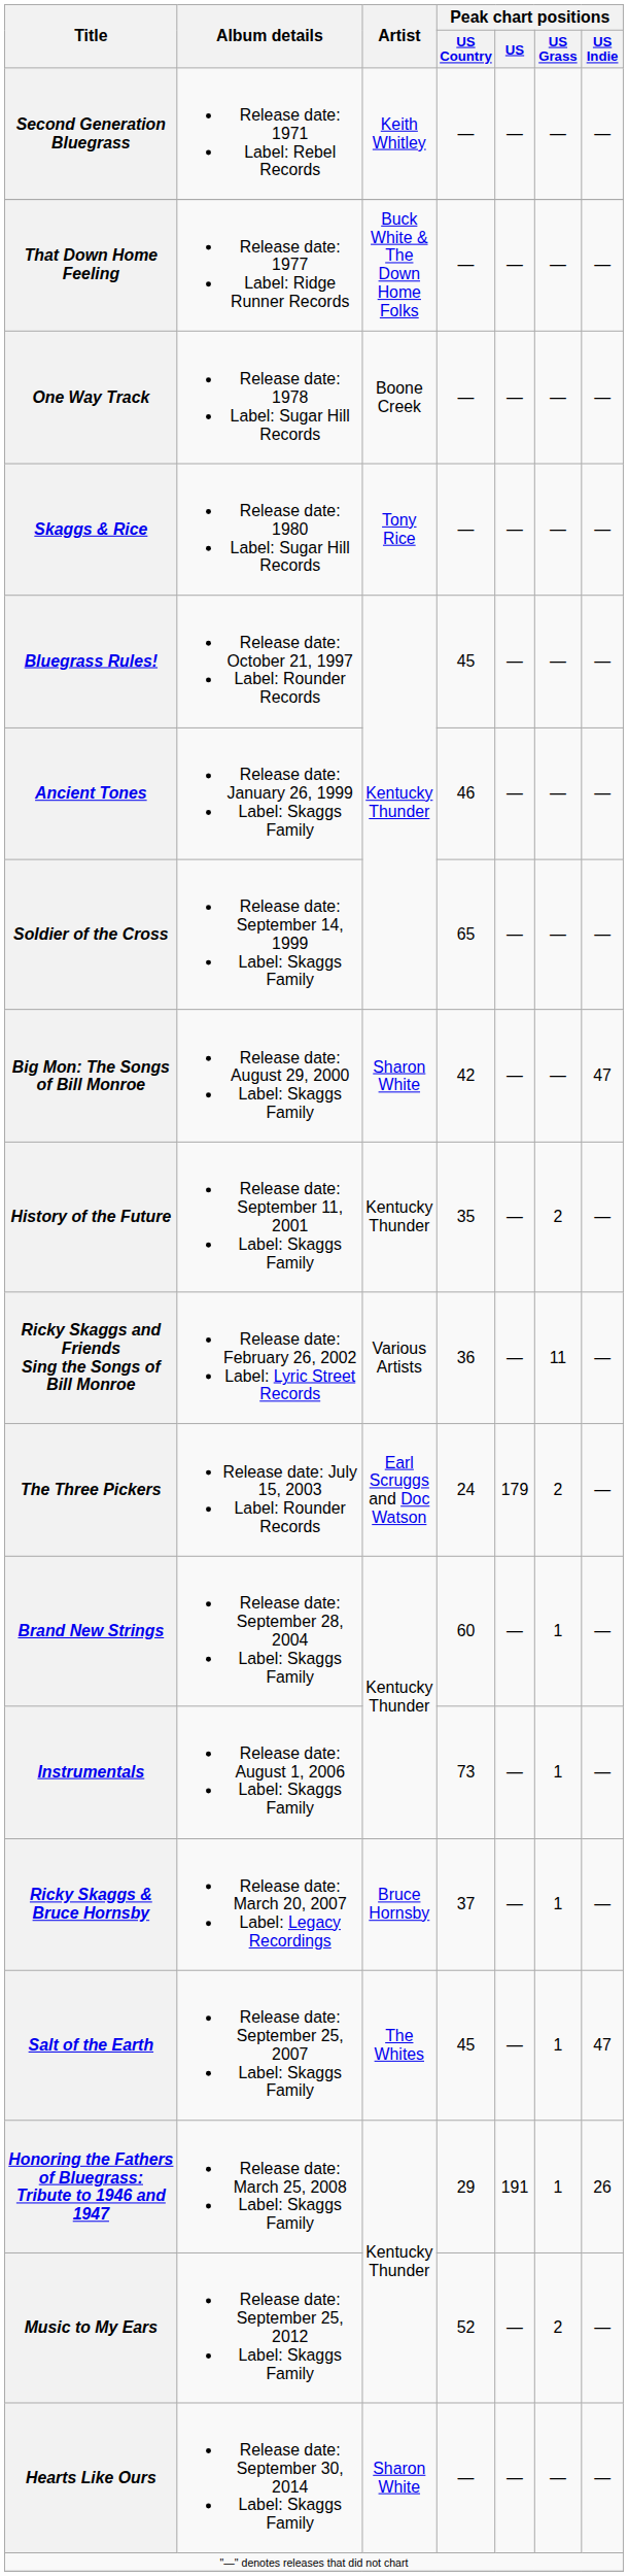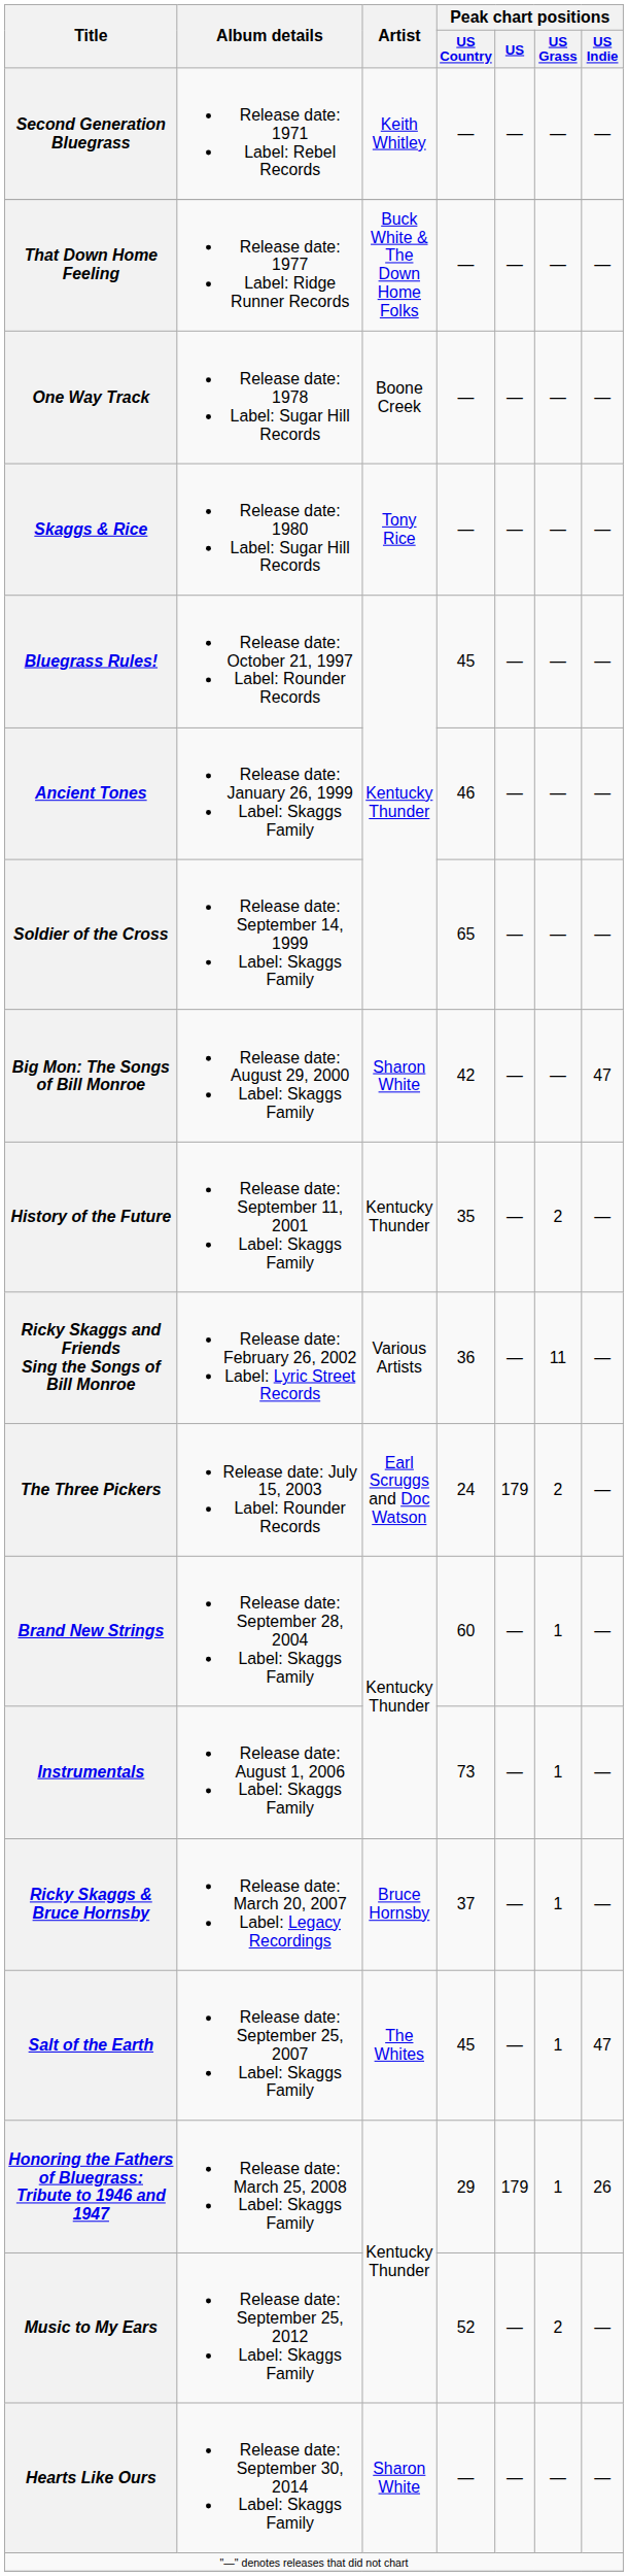 <table class="wikitable plainrowheaders" style="text-align:center;">
 <tr>
 <th rowspan="2" style="width:20em;">Title</th>
 <th rowspan="2" style="width:20em;">Album details</th>
 <th rowspan="2">Artist</th>
 <th colspan="4">Peak chart positions</th>
 </tr>
 <tr style="font-size:smaller;">
 <th width="45"><a href='#'>US Country</a></th>
 <th width="45"><a href='#'>US</a></th>
 <th width="45"><a href='#'>US Grass</a></th>
 <th width="45"><a href='#'>US Indie</a></th>
 </tr>
 <tr>
 <th scope="row"><em>Second Generation Bluegrass</em></th>
 <td><br><ul><li>Release date: 1971</li><li>Label: Rebel Records</li></ul></td>
 <td><a href='#'>Keith Whitley</a></td>
 <td>—</td>
 <td>—</td>
 <td>—</td>
 <td>—</td>
 </tr>
 <tr>
 </tr>
 <tr>
 <th scope="row"><em>That Down Home Feeling</em></th>
 <td><br><ul><li>Release date: 1977</li><li>Label: Ridge Runner Records</li></ul></td>
 <td><a href='#'>Buck White & The Down Home Folks</a></td>
 <td>—</td>
 <td>—</td>
 <td>—</td>
 <td>—</td>
 </tr>
 <tr>
 <th scope="row"><em>One Way Track</em></th>
 <td><br><ul><li>Release date: 1978</li><li>Label: Sugar Hill Records</li></ul></td>
 <td>Boone Creek</td>
 <td>—</td>
 <td>—</td>
 <td>—</td>
 <td>—</td>
 </tr>
 <tr>
 <th scope="row"><em><a href='#'>Skaggs & Rice</a></em></th>
 <td><br><ul><li>Release date: 1980</li><li>Label: Sugar Hill Records</li></ul></td>
 <td><a href='#'>Tony Rice</a></td>
 <td>—</td>
 <td>—</td>
 <td>—</td>
 <td>—</td>
 </tr>
 <tr>
 <th scope="row"><em><a href='#'>Bluegrass Rules!</a></em></th>
 <td><br><ul><li>Release date: October 21, 1997</li><li>Label: Rounder Records</li></ul></td>
 <td rowspan="3"><a href='#'>Kentucky Thunder</a></td>
 <td>45</td>
 <td>—</td>
 <td>—</td>
 <td>—</td>
 </tr>
 <tr>
 <th scope="row"><em><a href='#'>Ancient Tones</a></em></th>
 <td><br><ul><li>Release date: January 26, 1999</li><li>Label: Skaggs Family</li></ul></td>
 <td>46</td>
 <td>—</td>
 <td>—</td>
 <td>—</td>
 </tr>
 <tr>
 <th scope="row"><em>Soldier of the Cross</em></th>
 <td><br><ul><li>Release date: September 14, 1999</li><li>Label: Skaggs Family</li></ul></td>
 <td>65</td>
 <td>—</td>
 <td>—</td>
 <td>—</td>
 </tr>
 <tr>
 <th scope="row"><em>Big Mon: The Songs of Bill Monroe</em></th>
 <td><br><ul><li>Release date: August 29, 2000</li><li>Label: Skaggs Family</li></ul></td>
 <td><a href='#'>Sharon White</a></td>
 <td>42</td>
 <td>—</td>
 <td>—</td>
 <td>47</td>
 </tr>
 <tr>
 <th scope="row"><em>History of the Future</em></th>
 <td><br><ul><li>Release date: September 11, 2001</li><li>Label: Skaggs Family</li></ul></td>
 <td>Kentucky Thunder</td>
 <td>35</td>
 <td>—</td>
 <td>2</td>
 <td>—</td>
 </tr>
 <tr>
 <th scope="row"><em>Ricky Skaggs and Friends<br>Sing the Songs of Bill Monroe</em></th>
 <td><br><ul><li>Release date: February 26, 2002</li><li>Label: <a href='#'>Lyric Street Records</a></li></ul></td>
 <td>Various Artists</td>
 <td>36</td>
 <td>—</td>
 <td>11</td>
 <td>—</td>
 </tr>
 <tr>
 <th scope="row"><em>The Three Pickers</em></th>
 <td><br><ul><li>Release date: July 15, 2003</li><li>Label: Rounder Records</li></ul></td>
 <td><a href='#'>Earl Scruggs</a> and <a href='#'>Doc Watson</a></td>
 <td>24</td>
 <td>179</td>
 <td>2</td>
 <td>—</td>
 </tr>
 <tr>
 <th scope="row"><em><a href='#'>Brand New Strings</a></em></th>
 <td><br><ul><li>Release date: September 28, 2004</li><li>Label: Skaggs Family</li></ul></td>
 <td rowspan="2">Kentucky Thunder</td>
 <td>60</td>
 <td>—</td>
 <td>1</td>
 <td>—</td>
 </tr>
 <tr>
 <th scope="row"><em><a href='#'>Instrumentals</a></em></th>
 <td><br><ul><li>Release date: August 1, 2006</li><li>Label: Skaggs Family</li></ul></td>
 <td>73</td>
 <td>—</td>
 <td>1</td>
 <td>—</td>
 </tr>
 <tr>
 <th scope="row"><em><a href='#'>Ricky Skaggs & Bruce Hornsby</a></em></th>
 <td><br><ul><li>Release date: March 20, 2007</li><li>Label: <a href='#'>Legacy Recordings</a></li></ul></td>
 <td><a href='#'>Bruce Hornsby</a></td>
 <td>37</td>
 <td>—</td>
 <td>1</td>
 <td>—</td>
 </tr>
 <tr>
 <th scope="row"><em><a href='#'>Salt of the Earth</a></em></th>
 <td><br><ul><li>Release date: September 25, 2007</li><li>Label: Skaggs Family</li></ul></td>
 <td><a href='#'>The Whites</a></td>
 <td>45</td>
 <td>—</td>
 <td>1</td>
 <td>47</td>
 </tr>
 <tr>
 <th scope="row"><em><a href='#'>Honoring the Fathers of Bluegrass:<br>Tribute to 1946 and 1947</a></em></th>
 <td><br><ul><li>Release date: March 25, 2008</li><li>Label: Skaggs Family</li></ul></td>
 <td rowspan="2">Kentucky Thunder</td>
 <td>29</td>
-<td>191</td>
+<td>179</td>
 <td>1</td>
 <td>26</td>
 </tr>
 <tr>
 <th scope="row"><em>Music to My Ears</em></th>
 <td><br><ul><li>Release date: September 25, 2012</li><li>Label: Skaggs Family</li></ul></td>
 <td>52</td>
 <td>—</td>
 <td>2</td>
 <td>—</td>
 </tr>
 <tr>
 <th scope="row"><em>Hearts Like Ours</em></th>
 <td><br><ul><li>Release date: September 30, 2014</li><li>Label: Skaggs Family</li></ul></td>
 <td><a href='#'>Sharon White</a></td>
 <td>—</td>
 <td>—</td>
 <td>—</td>
 <td>—</td>
 </tr>
 <tr>
 <td colspan="7" style="font-size:8pt">"—" denotes releases that did not chart</td>
 </tr>
 <tr>
 </tr>
 </table>
